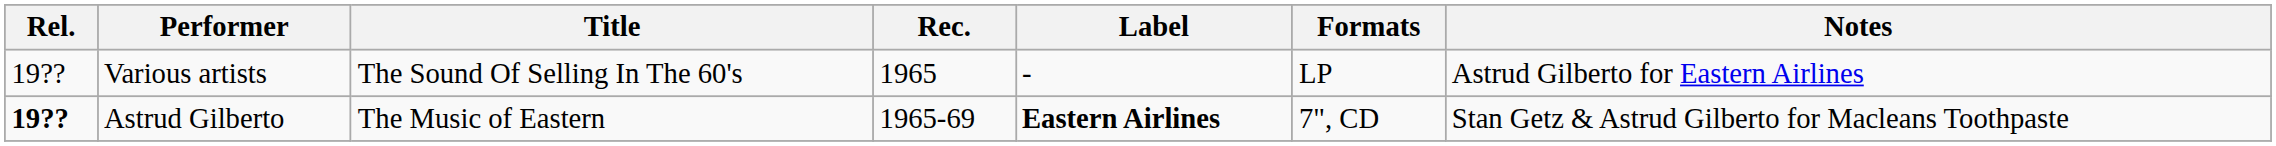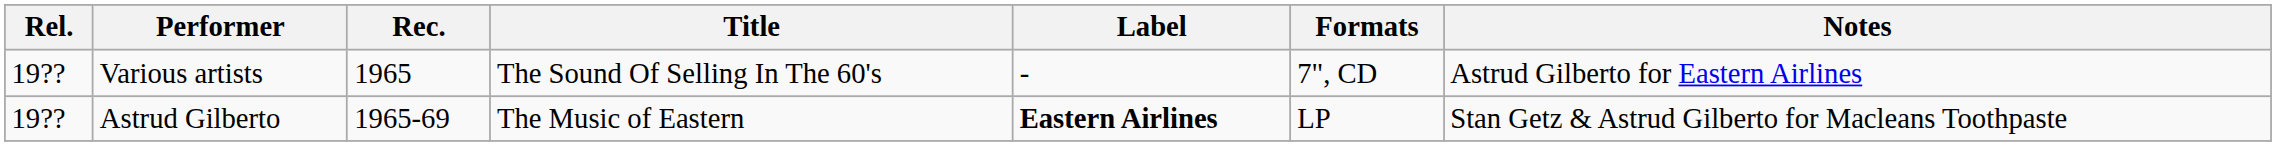 <table class="wikitable sortable" style="width:80%;">
 <tr>
 <th>Rel.</th>
 <th>Performer</th>
+<th>Rec.</th>
 <th>Title</th>
-<th>Rec.</th>
 <th>Label</th>
 <th>Formats</th>
 <th>Notes</th>
 </tr>
 <tr>
 <td>19??</td>
 <td>Various artists</td>
+<td>1965</td>
 <td>The Sound Of Selling In The 60's</td>
-<td>1965</td>
 <td>-</td>
-<td>LP</td>
+<td>7", CD</td>
 <td>Astrud Gilberto for <a href='#'>Eastern Airlines</a></td>
 </tr>
 <tr>
-<td><strong>19??</strong></td>
+<td>19??</td>
 <td>Astrud Gilberto</td>
+<td>1965-69</td>
 <td>The Music of Eastern</td>
-<td>1965-69</td>
 <td><strong>Eastern Airlines</strong></td>
-<td>7", CD</td>
+<td>LP</td>
 <td>Stan Getz & Astrud Gilberto for Macleans Toothpaste</td>
 </tr>
 </table>
